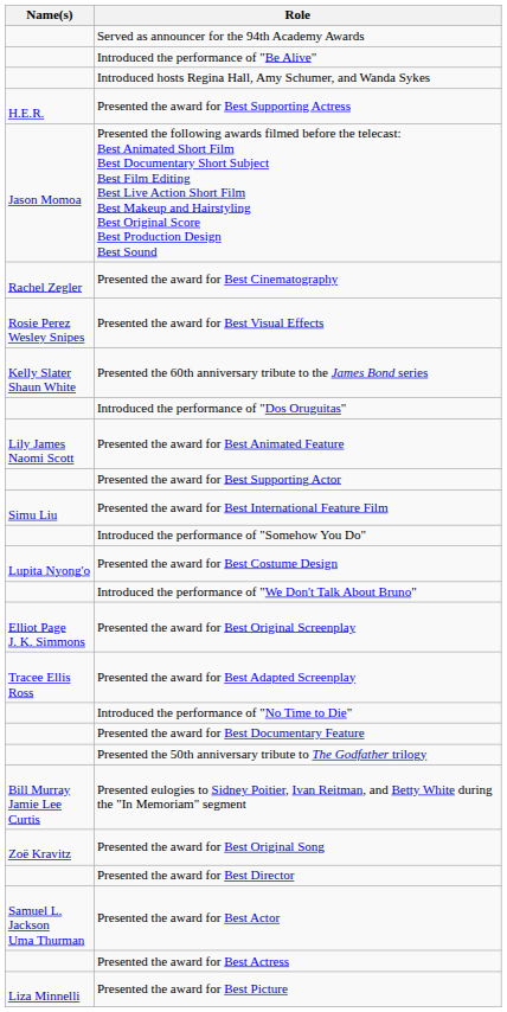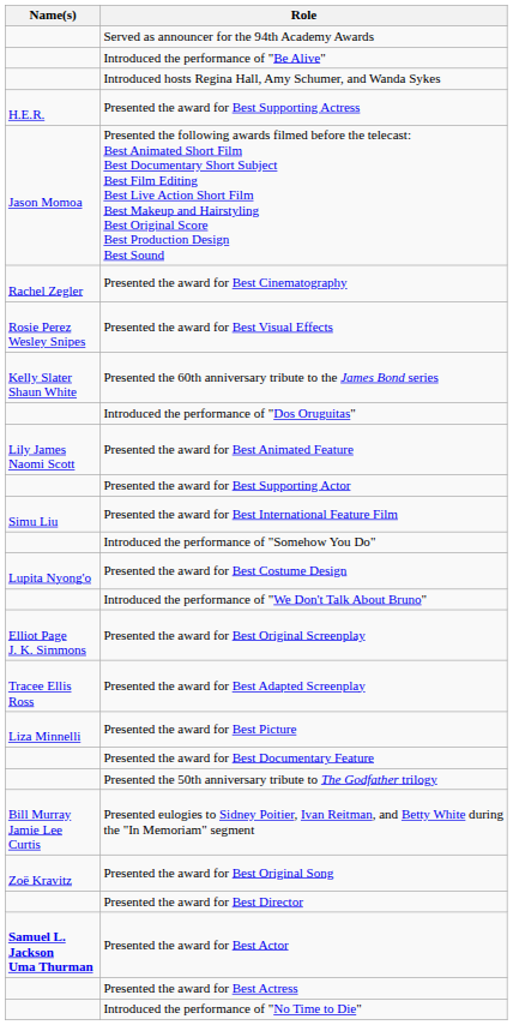 <table class="wikitable plainrowheaders sortable">
 <tr>
 <th scope="col">Name(s)</th>
 <th scope="col">Role</th>
 </tr>
 <tr>
 <td scope="row"></td>
 <td>Served as announcer for the 94th Academy Awards</td>
 </tr>
 <tr>
 <td scope="row"><br></td>
 <td>Introduced the performance of "<a href='#'>Be Alive</a>"</td>
 </tr>
 <tr>
 <td scope="row"></td>
 <td>Introduced hosts Regina Hall, Amy Schumer, and Wanda Sykes</td>
 </tr>
 <tr>
 <td scope="row"><br><a href='#'>H.E.R.</a></td>
 <td>Presented the award for <a href='#'>Best Supporting Actress</a></td>
 </tr>
 <tr>
 <td scope="row"><br><a href='#'>Jason Momoa</a></td>
 <td>Presented the following awards filmed before the telecast:<br><a href='#'>Best Animated Short Film</a><br><a href='#'>Best Documentary Short Subject</a><br><a href='#'>Best Film Editing</a><br><a href='#'>Best Live Action Short Film</a><br><a href='#'>Best Makeup and Hairstyling</a><br><a href='#'>Best Original Score</a><br><a href='#'>Best Production Design</a><br><a href='#'>Best Sound</a></td>
 </tr>
 <tr>
 <td scope="row"><br><a href='#'>Rachel Zegler</a></td>
 <td>Presented the award for <a href='#'>Best Cinematography</a></td>
 </tr>
 <tr>
 <td scope="row"><br><a href='#'>Rosie Perez</a><br><a href='#'>Wesley Snipes</a></td>
 <td>Presented the award for <a href='#'>Best Visual Effects</a></td>
 </tr>
 <tr>
 <td scope="row"><br><a href='#'>Kelly Slater</a><br><a href='#'>Shaun White</a></td>
 <td>Presented the 60th anniversary tribute to the <a href='#'><em>James Bond</em> series</a></td>
 </tr>
 <tr>
 <td scope="row"></td>
 <td>Introduced the performance of "<a href='#'>Dos Oruguitas</a>"</td>
 </tr>
 <tr>
 <td scope="row"><br><a href='#'>Lily James</a><br><a href='#'>Naomi Scott</a></td>
 <td>Presented the award for <a href='#'>Best Animated Feature</a></td>
 </tr>
 <tr>
 <td scope="row"></td>
 <td>Presented the award for <a href='#'>Best Supporting Actor</a></td>
 </tr>
 <tr>
 <td scope="row"><br><a href='#'>Simu Liu</a></td>
 <td>Presented the award for <a href='#'>Best International Feature Film</a></td>
 </tr>
 <tr>
 <td scope="row"></td>
 <td>Introduced the performance of "Somehow You Do"</td>
 </tr>
 <tr>
 <td scope="row"><br><a href='#'>Lupita Nyong'o</a></td>
 <td>Presented the award for <a href='#'>Best Costume Design</a></td>
 </tr>
 <tr>
 <td scope="row"></td>
 <td>Introduced the performance of "<a href='#'>We Don't Talk About Bruno</a>"</td>
 </tr>
 <tr>
 <td scope="row"><br><a href='#'>Elliot Page</a><br><a href='#'>J. K. Simmons</a></td>
 <td>Presented the award for <a href='#'>Best Original Screenplay</a></td>
 </tr>
 <tr>
 <td scope="row"><br><a href='#'>Tracee Ellis Ross</a></td>
 <td>Presented the award for <a href='#'>Best Adapted Screenplay</a></td>
 </tr>
 <tr>
-<td scope="row"></td>
-<td>Introduced the performance of "<a href='#'>No Time to Die</a>"</td>
+<td scope="row"><br><a href='#'>Liza Minnelli</a></td>
+<td>Presented the award for <a href='#'>Best Picture</a></td>
 </tr>
 <tr>
 <td scope="row"></td>
 <td>Presented the award for <a href='#'>Best Documentary Feature</a></td>
 </tr>
 <tr>
 <td scope="row"></td>
 <td>Presented the 50th anniversary tribute to <a href='#'><em>The Godfather</em> trilogy</a></td>
 </tr>
 <tr>
 <td scope="row"><br><a href='#'>Bill Murray</a><br><a href='#'>Jamie Lee Curtis</a></td>
 <td>Presented eulogies to <a href='#'>Sidney Poitier</a>, <a href='#'>Ivan Reitman</a>, and <a href='#'>Betty White</a> during the "In Memoriam" segment</td>
 </tr>
 <tr>
 <td scope="row"><br><a href='#'>Zoë Kravitz</a></td>
 <td>Presented the award for <a href='#'>Best Original Song</a></td>
 </tr>
 <tr>
 <td scope="row"></td>
 <td>Presented the award for <a href='#'>Best Director</a></td>
 </tr>
 <tr>
-<td scope="row"><br><a href='#'>Samuel L. Jackson</a><br><a href='#'>Uma Thurman</a></td>
+<td scope="row"><strong><br><a href='#'>Samuel L. Jackson</a><br><a href='#'>Uma Thurman</a></strong></td>
 <td>Presented the award for <a href='#'>Best Actor</a></td>
 </tr>
 <tr>
 <td scope="row"></td>
 <td>Presented the award for <a href='#'>Best Actress</a></td>
 </tr>
 <tr>
-<td scope="row"><br><a href='#'>Liza Minnelli</a></td>
-<td>Presented the award for <a href='#'>Best Picture</a></td>
+<td scope="row"></td>
+<td>Introduced the performance of "<a href='#'>No Time to Die</a>"</td>
 </tr>
 </table>
